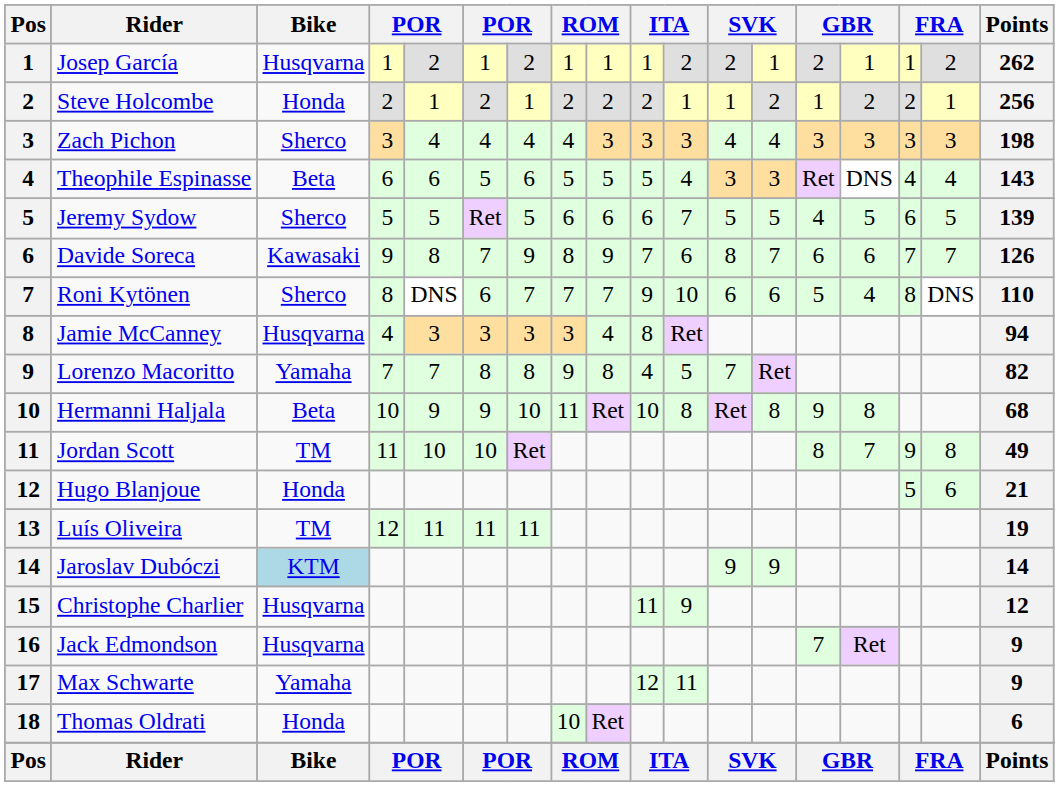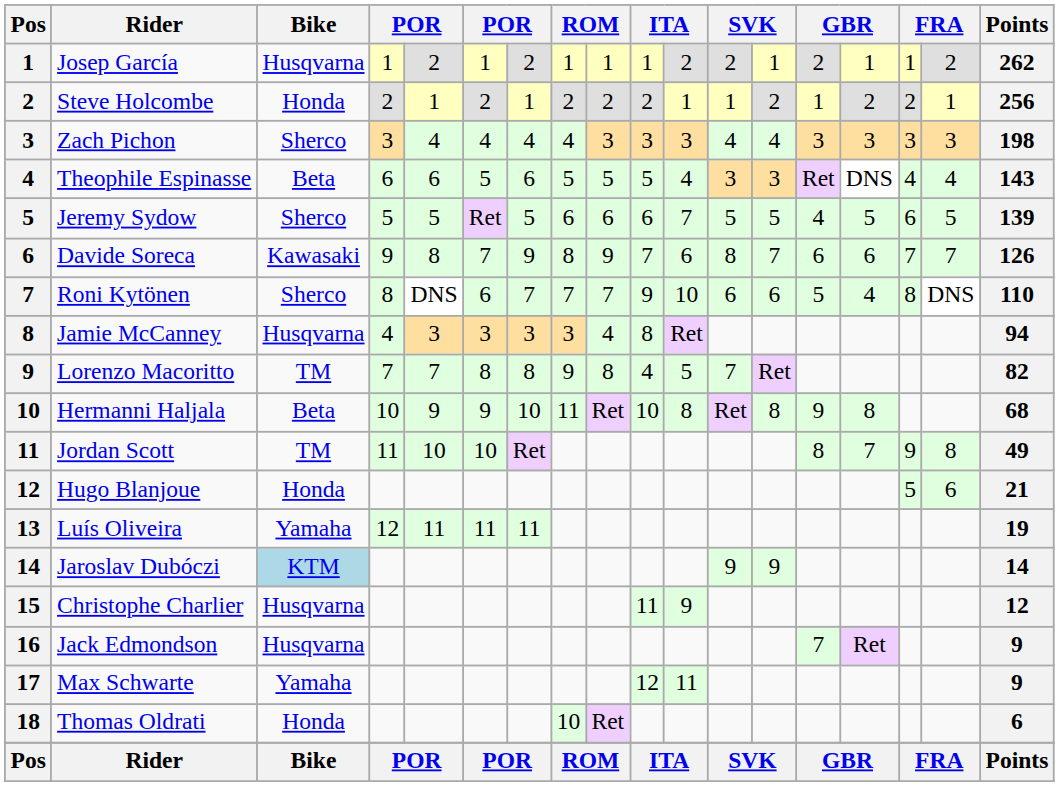 <table class="wikitable" style="font-size: 80%; text-align:center">
 <tr valign="top">
 <th valign="middle">Pos</th>
 <th valign="middle">Rider</th>
 <th valign="middle">Bike</th>
 <th colspan=2><a href='#'>POR</a><br></th>
 <th colspan=2><a href='#'>POR</a><br></th>
 <th colspan=2><a href='#'>ROM</a><br></th>
 <th colspan=2><a href='#'>ITA</a><br></th>
 <th colspan=2><a href='#'>SVK</a><br></th>
 <th colspan=2><a href='#'>GBR</a><br></th>
 <th colspan=2><a href='#'>FRA</a><br></th>
 <th valign="middle">Points</th>
 </tr>
 <tr>
 <th>1</th>
 <td align=left> <a href='#'>Josep García</a></td>
 <td><a href='#'>Husqvarna</a></td>
 <td style="background:#ffffbf;">1</td>
 <td style="background:#dfdfdf;">2</td>
 <td style="background:#ffffbf;">1</td>
 <td style="background:#dfdfdf;">2</td>
 <td style="background:#ffffbf;">1</td>
 <td style="background:#ffffbf;">1</td>
 <td style="background:#ffffbf;">1</td>
 <td style="background:#dfdfdf;">2</td>
 <td style="background:#dfdfdf;">2</td>
 <td style="background:#ffffbf;">1</td>
 <td style="background:#dfdfdf;">2</td>
 <td style="background:#ffffbf;">1</td>
 <td style="background:#ffffbf;">1</td>
 <td style="background:#dfdfdf;">2</td>
 <th>262</th>
 </tr>
 <tr>
 <th>2</th>
 <td align=left> <a href='#'>Steve Holcombe</a></td>
 <td><a href='#'>Honda</a></td>
 <td style="background:#dfdfdf;">2</td>
 <td style="background:#ffffbf;">1</td>
 <td style="background:#dfdfdf;">2</td>
 <td style="background:#ffffbf;">1</td>
 <td style="background:#dfdfdf;">2</td>
 <td style="background:#dfdfdf;">2</td>
 <td style="background:#dfdfdf;">2</td>
 <td style="background:#ffffbf;">1</td>
 <td style="background:#ffffbf;">1</td>
 <td style="background:#dfdfdf;">2</td>
 <td style="background:#ffffbf;">1</td>
 <td style="background:#dfdfdf;">2</td>
 <td style="background:#dfdfdf;">2</td>
 <td style="background:#ffffbf;">1</td>
 <th>256</th>
 </tr>
 <tr>
 <th>3</th>
 <td align=left> <a href='#'>Zach Pichon</a></td>
 <td><a href='#'>Sherco</a></td>
 <td style="background:#ffdf9f;">3</td>
 <td style="background:#dfffdf;">4</td>
 <td style="background:#dfffdf;">4</td>
 <td style="background:#dfffdf;">4</td>
 <td style="background:#dfffdf;">4</td>
 <td style="background:#ffdf9f;">3</td>
 <td style="background:#ffdf9f;">3</td>
 <td style="background:#ffdf9f;">3</td>
 <td style="background:#dfffdf;">4</td>
 <td style="background:#dfffdf;">4</td>
 <td style="background:#ffdf9f;">3</td>
 <td style="background:#ffdf9f;">3</td>
 <td style="background:#ffdf9f;">3</td>
 <td style="background:#ffdf9f;">3</td>
 <th>198</th>
 </tr>
 <tr>
 <th>4</th>
 <td align=left> <a href='#'>Theophile Espinasse</a></td>
 <td><a href='#'>Beta</a></td>
 <td style="background:#dfffdf;">6</td>
 <td style="background:#dfffdf;">6</td>
 <td style="background:#dfffdf;">5</td>
 <td style="background:#dfffdf;">6</td>
 <td style="background:#dfffdf;">5</td>
 <td style="background:#dfffdf;">5</td>
 <td style="background:#dfffdf;">5</td>
 <td style="background:#dfffdf;">4</td>
 <td style="background:#ffdf9f;">3</td>
 <td style="background:#ffdf9f;">3</td>
 <td style="background:#efcfff;">Ret</td>
 <td style="background:#ffffff;">DNS</td>
 <td style="background:#dfffdf;">4</td>
 <td style="background:#dfffdf;">4</td>
 <th>143</th>
 </tr>
 <tr>
 <th>5</th>
 <td align=left> <a href='#'>Jeremy Sydow</a></td>
 <td><a href='#'>Sherco</a></td>
 <td style="background:#dfffdf;">5</td>
 <td style="background:#dfffdf;">5</td>
 <td style="background:#efcfff;">Ret</td>
 <td style="background:#dfffdf;">5</td>
 <td style="background:#dfffdf;">6</td>
 <td style="background:#dfffdf;">6</td>
 <td style="background:#dfffdf;">6</td>
 <td style="background:#dfffdf;">7</td>
 <td style="background:#dfffdf;">5</td>
 <td style="background:#dfffdf;">5</td>
 <td style="background:#dfffdf;">4</td>
 <td style="background:#dfffdf;">5</td>
 <td style="background:#dfffdf;">6</td>
 <td style="background:#dfffdf;">5</td>
 <th>139</th>
 </tr>
 <tr>
 <th>6</th>
 <td align=left> <a href='#'>Davide Soreca</a></td>
 <td><a href='#'>Kawasaki</a></td>
 <td style="background:#dfffdf;">9</td>
 <td style="background:#dfffdf;">8</td>
 <td style="background:#dfffdf;">7</td>
 <td style="background:#dfffdf;">9</td>
 <td style="background:#dfffdf;">8</td>
 <td style="background:#dfffdf;">9</td>
 <td style="background:#dfffdf;">7</td>
 <td style="background:#dfffdf;">6</td>
 <td style="background:#dfffdf;">8</td>
 <td style="background:#dfffdf;">7</td>
 <td style="background:#dfffdf;">6</td>
 <td style="background:#dfffdf;">6</td>
 <td style="background:#dfffdf;">7</td>
 <td style="background:#dfffdf;">7</td>
 <th>126</th>
 </tr>
 <tr>
 <th>7</th>
 <td align=left> <a href='#'>Roni Kytönen</a></td>
 <td><a href='#'>Sherco</a></td>
 <td style="background:#dfffdf;">8</td>
 <td style="background:#ffffff;">DNS</td>
 <td style="background:#dfffdf;">6</td>
 <td style="background:#dfffdf;">7</td>
 <td style="background:#dfffdf;">7</td>
 <td style="background:#dfffdf;">7</td>
 <td style="background:#dfffdf;">9</td>
 <td style="background:#dfffdf;">10</td>
 <td style="background:#dfffdf;">6</td>
 <td style="background:#dfffdf;">6</td>
 <td style="background:#dfffdf;">5</td>
 <td style="background:#dfffdf;">4</td>
 <td style="background:#dfffdf;">8</td>
 <td style="background:#ffffff;">DNS</td>
 <th>110</th>
 </tr>
 <tr>
 <th>8</th>
 <td align=left> <a href='#'>Jamie McCanney</a></td>
 <td><a href='#'>Husqvarna</a></td>
 <td style="background:#dfffdf;">4</td>
 <td style="background:#ffdf9f;">3</td>
 <td style="background:#ffdf9f;">3</td>
 <td style="background:#ffdf9f;">3</td>
 <td style="background:#ffdf9f;">3</td>
 <td style="background:#dfffdf;">4</td>
 <td style="background:#dfffdf;">8</td>
 <td style="background:#efcfff;">Ret</td>
 <td></td>
 <td></td>
 <td></td>
 <td></td>
 <td></td>
 <td></td>
 <th>94</th>
 </tr>
 <tr>
 <th>9</th>
 <td align=left> <a href='#'>Lorenzo Macoritto</a></td>
-<td><a href='#'>Yamaha</a></td>
+<td><a href='#'>TM</a></td>
 <td style="background:#dfffdf;">7</td>
 <td style="background:#dfffdf;">7</td>
 <td style="background:#dfffdf;">8</td>
 <td style="background:#dfffdf;">8</td>
 <td style="background:#dfffdf;">9</td>
 <td style="background:#dfffdf;">8</td>
 <td style="background:#dfffdf;">4</td>
 <td style="background:#dfffdf;">5</td>
 <td style="background:#dfffdf;">7</td>
 <td style="background:#efcfff;">Ret</td>
 <td></td>
 <td></td>
 <td></td>
 <td></td>
 <th>82</th>
 </tr>
 <tr>
 <th>10</th>
 <td align=left> <a href='#'>Hermanni Haljala</a></td>
 <td><a href='#'>Beta</a></td>
 <td style="background:#dfffdf;">10</td>
 <td style="background:#dfffdf;">9</td>
 <td style="background:#dfffdf;">9</td>
 <td style="background:#dfffdf;">10</td>
 <td style="background:#dfffdf;">11</td>
 <td style="background:#efcfff;">Ret</td>
 <td style="background:#dfffdf;">10</td>
 <td style="background:#dfffdf;">8</td>
 <td style="background:#efcfff;">Ret</td>
 <td style="background:#dfffdf;">8</td>
 <td style="background:#dfffdf;">9</td>
 <td style="background:#dfffdf;">8</td>
 <td></td>
 <td></td>
 <th>68</th>
 </tr>
 <tr>
 <th>11</th>
 <td align=left> <a href='#'>Jordan Scott</a></td>
 <td><a href='#'>TM</a></td>
 <td style="background:#dfffdf;">11</td>
 <td style="background:#dfffdf;">10</td>
 <td style="background:#dfffdf;">10</td>
 <td style="background:#efcfff;">Ret</td>
 <td></td>
 <td></td>
 <td></td>
 <td></td>
 <td></td>
 <td></td>
 <td style="background:#dfffdf;">8</td>
 <td style="background:#dfffdf;">7</td>
 <td style="background:#dfffdf;">9</td>
 <td style="background:#dfffdf;">8</td>
 <th>49</th>
 </tr>
 <tr>
 <th>12</th>
 <td align=left> <a href='#'>Hugo Blanjoue</a></td>
 <td><a href='#'>Honda</a></td>
 <td></td>
 <td></td>
 <td></td>
 <td></td>
 <td></td>
 <td></td>
 <td></td>
 <td></td>
 <td></td>
 <td></td>
 <td></td>
 <td></td>
 <td style="background:#dfffdf;">5</td>
 <td style="background:#dfffdf;">6</td>
 <th>21</th>
 </tr>
 <tr>
 <th>13</th>
 <td align=left> <a href='#'>Luís Oliveira</a></td>
-<td><a href='#'>TM</a></td>
+<td><a href='#'>Yamaha</a></td>
 <td style="background:#dfffdf;">12</td>
 <td style="background:#dfffdf;">11</td>
 <td style="background:#dfffdf;">11</td>
 <td style="background:#dfffdf;">11</td>
 <td></td>
 <td></td>
 <td></td>
 <td></td>
 <td></td>
 <td></td>
 <td></td>
 <td></td>
 <td></td>
 <td></td>
 <th>19</th>
 </tr>
 <tr>
 <th>14</th>
 <td align=left> <a href='#'>Jaroslav Dubóczi</a></td>
 <td style="background: lightblue;"><a href='#'>KTM</a></td>
 <td></td>
 <td></td>
 <td></td>
 <td></td>
 <td></td>
 <td></td>
 <td></td>
 <td></td>
 <td style="background:#dfffdf;">9</td>
 <td style="background:#dfffdf;">9</td>
 <td></td>
 <td></td>
 <td></td>
 <td></td>
 <th>14</th>
 </tr>
 <tr>
 <th>15</th>
 <td align=left> <a href='#'>Christophe Charlier</a></td>
 <td><a href='#'>Husqvarna</a></td>
 <td></td>
 <td></td>
 <td></td>
 <td></td>
 <td></td>
 <td></td>
 <td style="background:#dfffdf;">11</td>
 <td style="background:#dfffdf;">9</td>
 <td></td>
 <td></td>
 <td></td>
 <td></td>
 <td></td>
 <td></td>
 <th>12</th>
 </tr>
 <tr>
 <th>16</th>
 <td align=left> <a href='#'>Jack Edmondson</a></td>
 <td><a href='#'>Husqvarna</a></td>
 <td></td>
 <td></td>
 <td></td>
 <td></td>
 <td></td>
 <td></td>
 <td></td>
 <td></td>
 <td></td>
 <td></td>
 <td style="background:#dfffdf;">7</td>
 <td style="background:#efcfff;">Ret</td>
 <td></td>
 <td></td>
 <th>9</th>
 </tr>
 <tr>
 <th>17</th>
 <td align=left> <a href='#'>Max Schwarte</a></td>
 <td><a href='#'>Yamaha</a></td>
 <td></td>
 <td></td>
 <td></td>
 <td></td>
 <td></td>
 <td></td>
 <td style="background:#dfffdf;">12</td>
 <td style="background:#dfffdf;">11</td>
 <td></td>
 <td></td>
 <td></td>
 <td></td>
 <td></td>
 <td></td>
 <th>9</th>
 </tr>
 <tr>
 <th>18</th>
 <td align=left> <a href='#'>Thomas Oldrati</a></td>
 <td><a href='#'>Honda</a></td>
 <td></td>
 <td></td>
 <td></td>
 <td></td>
 <td style="background:#dfffdf;">10</td>
 <td style="background:#efcfff;">Ret</td>
 <td></td>
 <td></td>
 <td></td>
 <td></td>
 <td></td>
 <td></td>
 <td></td>
 <td></td>
 <th>6</th>
 </tr>
 <tr>
 </tr>
 <tr valign="top">
 <th valign="middle">Pos</th>
 <th valign="middle">Rider</th>
 <th valign="middle">Bike</th>
 <th colspan=2><a href='#'>POR</a><br></th>
 <th colspan=2><a href='#'>POR</a><br></th>
 <th colspan=2><a href='#'>ROM</a><br></th>
 <th colspan=2><a href='#'>ITA</a><br></th>
 <th colspan=2><a href='#'>SVK</a><br></th>
 <th colspan=2><a href='#'>GBR</a><br></th>
 <th colspan=2><a href='#'>FRA</a><br></th>
 <th valign="middle">Points</th>
 </tr>
 <tr>
 </tr>
 </table>
